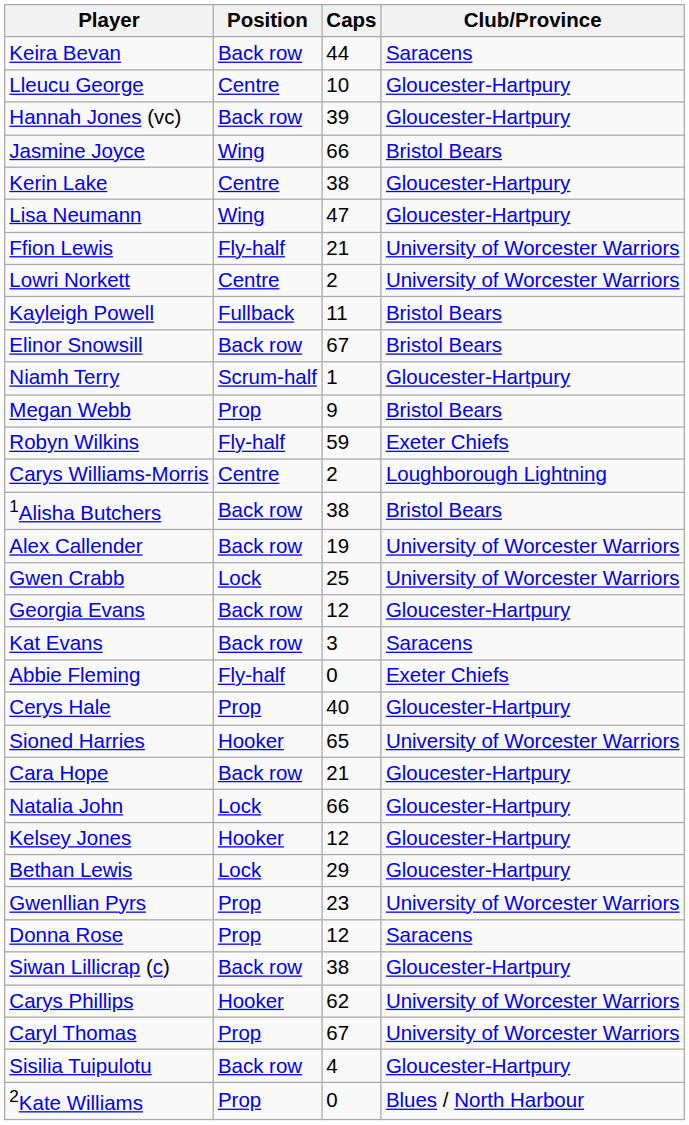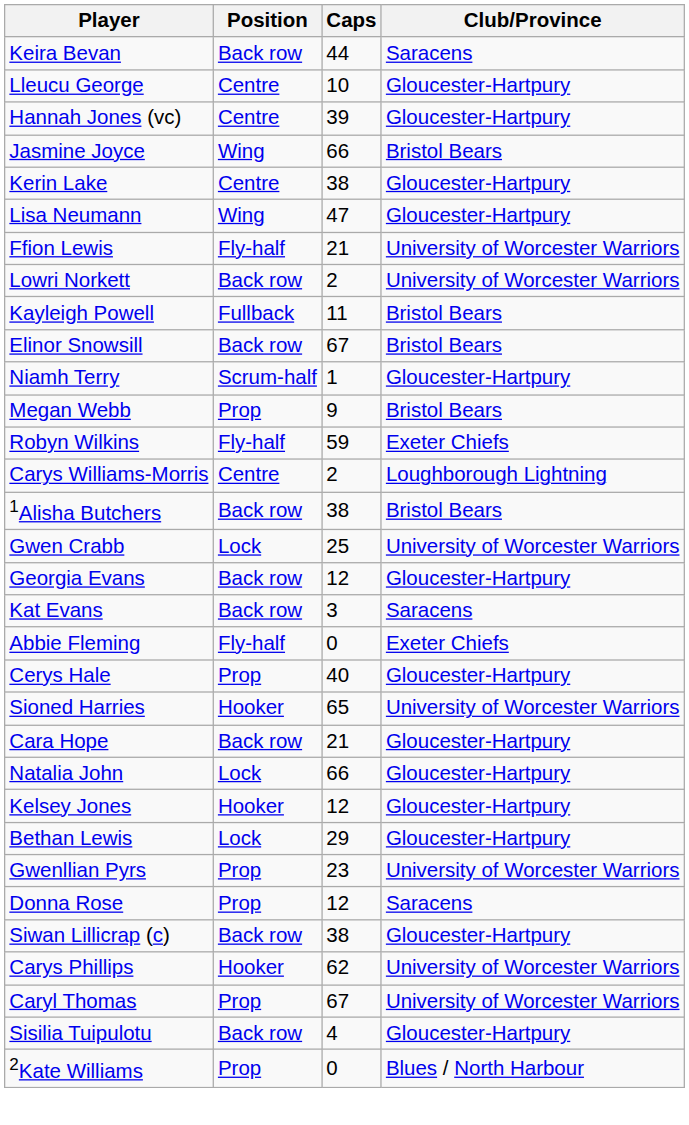 <table class="wikitable sortable">
 <tr>
 <th>Player</th>
 <th>Position</th>
 <th>Caps</th>
 <th>Club/Province</th>
 </tr>
 <tr>
 <td><a href='#'>Keira Bevan</a></td>
 <td><a href='#'>Back row</a></td>
 <td>44</td>
 <td> <a href='#'>Saracens</a></td>
 </tr>
 <tr>
 <td><a href='#'>Lleucu George</a></td>
 <td><a href='#'>Centre</a></td>
 <td>10</td>
 <td> <a href='#'>Gloucester-Hartpury</a></td>
 </tr>
 <tr>
 <td><a href='#'>Hannah Jones</a> (vc)</td>
-<td><a href='#'>Back row</a></td>
+<td><a href='#'>Centre</a></td>
 <td>39</td>
 <td> <a href='#'>Gloucester-Hartpury</a></td>
 </tr>
 <tr>
 <td><a href='#'>Jasmine Joyce</a></td>
 <td><a href='#'>Wing</a></td>
 <td>66</td>
 <td> <a href='#'>Bristol Bears</a></td>
 </tr>
 <tr>
 <td><a href='#'>Kerin Lake</a></td>
 <td><a href='#'>Centre</a></td>
 <td>38</td>
 <td> <a href='#'>Gloucester-Hartpury</a></td>
 </tr>
 <tr>
 <td><a href='#'>Lisa Neumann</a></td>
 <td><a href='#'>Wing</a></td>
 <td>47</td>
 <td> <a href='#'>Gloucester-Hartpury</a></td>
 </tr>
 <tr>
 <td><a href='#'>Ffion Lewis</a></td>
 <td><a href='#'>Fly-half</a></td>
 <td>21</td>
 <td> <a href='#'>University of Worcester Warriors</a></td>
 </tr>
 <tr>
 <td><a href='#'>Lowri Norkett</a></td>
-<td><a href='#'>Centre</a></td>
+<td><a href='#'>Back row</a></td>
 <td>2</td>
 <td> <a href='#'>University of Worcester Warriors</a></td>
 </tr>
 <tr>
 <td><a href='#'>Kayleigh Powell</a></td>
 <td><a href='#'>Fullback</a></td>
 <td>11</td>
 <td> <a href='#'>Bristol Bears</a></td>
 </tr>
 <tr>
 <td><a href='#'>Elinor Snowsill</a></td>
 <td><a href='#'>Back row</a></td>
 <td>67</td>
 <td> <a href='#'>Bristol Bears</a></td>
 </tr>
 <tr>
 <td><a href='#'>Niamh Terry</a></td>
 <td><a href='#'>Scrum-half</a></td>
 <td>1</td>
 <td> <a href='#'>Gloucester-Hartpury</a></td>
 </tr>
 <tr>
 <td><a href='#'>Megan Webb</a></td>
 <td><a href='#'>Prop</a></td>
 <td>9</td>
 <td> <a href='#'>Bristol Bears</a></td>
 </tr>
 <tr>
 <td><a href='#'>Robyn Wilkins</a></td>
 <td><a href='#'>Fly-half</a></td>
 <td>59</td>
 <td> <a href='#'>Exeter Chiefs</a></td>
 </tr>
 <tr>
 <td><a href='#'>Carys Williams-Morris</a></td>
 <td><a href='#'>Centre</a></td>
 <td>2</td>
 <td> <a href='#'>Loughborough Lightning</a></td>
 </tr>
 <tr>
 <td><sup>1</sup><a href='#'>Alisha Butchers</a></td>
 <td><a href='#'>Back row</a></td>
 <td>38</td>
 <td> <a href='#'>Bristol Bears</a></td>
-</tr>
-<tr>
-<td><a href='#'>Alex Callender</a></td>
-<td><a href='#'>Back row</a></td>
-<td>19</td>
-<td> <a href='#'>University of Worcester Warriors</a></td>
 </tr>
 <tr>
 <td><a href='#'>Gwen Crabb</a></td>
 <td><a href='#'>Lock</a></td>
 <td>25</td>
 <td> <a href='#'>University of Worcester Warriors</a></td>
 </tr>
 <tr>
 <td><a href='#'>Georgia Evans</a></td>
 <td><a href='#'>Back row</a></td>
 <td>12</td>
 <td> <a href='#'>Gloucester-Hartpury</a></td>
 </tr>
 <tr>
 <td><a href='#'>Kat Evans</a></td>
 <td><a href='#'>Back row</a></td>
 <td>3</td>
 <td> <a href='#'>Saracens</a></td>
 </tr>
 <tr>
 <td><a href='#'>Abbie Fleming</a></td>
 <td><a href='#'>Fly-half</a></td>
 <td>0</td>
 <td> <a href='#'>Exeter Chiefs</a></td>
 </tr>
 <tr>
 <td><a href='#'>Cerys Hale</a></td>
 <td><a href='#'>Prop</a></td>
 <td>40</td>
 <td> <a href='#'>Gloucester-Hartpury</a></td>
 </tr>
 <tr>
 <td><a href='#'>Sioned Harries</a></td>
 <td><a href='#'>Hooker</a></td>
 <td>65</td>
 <td> <a href='#'>University of Worcester Warriors</a></td>
 </tr>
 <tr>
 <td><a href='#'>Cara Hope</a></td>
 <td><a href='#'>Back row</a></td>
 <td>21</td>
 <td> <a href='#'>Gloucester-Hartpury</a></td>
 </tr>
 <tr>
 <td><a href='#'>Natalia John</a></td>
 <td><a href='#'>Lock</a></td>
 <td>66</td>
 <td> <a href='#'>Gloucester-Hartpury</a></td>
 </tr>
 <tr>
 <td><a href='#'>Kelsey Jones</a></td>
 <td><a href='#'>Hooker</a></td>
 <td>12</td>
 <td> <a href='#'>Gloucester-Hartpury</a></td>
 </tr>
 <tr>
 <td><a href='#'>Bethan Lewis</a></td>
 <td><a href='#'>Lock</a></td>
 <td>29</td>
 <td> <a href='#'>Gloucester-Hartpury</a></td>
 </tr>
 <tr>
 <td><a href='#'>Gwenllian Pyrs</a></td>
 <td><a href='#'>Prop</a></td>
 <td>23</td>
 <td> <a href='#'>University of Worcester Warriors</a></td>
 </tr>
 <tr>
 <td><a href='#'>Donna Rose</a></td>
 <td><a href='#'>Prop</a></td>
 <td>12</td>
 <td> <a href='#'>Saracens</a></td>
 </tr>
 <tr>
 <td><a href='#'>Siwan Lillicrap</a> (<a href='#'>c</a>)</td>
 <td><a href='#'>Back row</a></td>
 <td>38</td>
 <td> <a href='#'>Gloucester-Hartpury</a></td>
 </tr>
 <tr>
 <td><a href='#'>Carys Phillips</a></td>
 <td><a href='#'>Hooker</a></td>
 <td>62</td>
 <td> <a href='#'>University of Worcester Warriors</a></td>
 </tr>
 <tr>
 <td><a href='#'>Caryl Thomas</a></td>
 <td><a href='#'>Prop</a></td>
 <td>67</td>
 <td> <a href='#'>University of Worcester Warriors</a></td>
 </tr>
 <tr>
 <td><a href='#'>Sisilia Tuipulotu</a></td>
 <td><a href='#'>Back row</a></td>
 <td>4</td>
 <td> <a href='#'>Gloucester-Hartpury</a></td>
 </tr>
 <tr>
 <td><sup>2</sup><a href='#'>Kate Williams</a></td>
 <td><a href='#'>Prop</a></td>
 <td>0</td>
 <td> <a href='#'>Blues</a> / <a href='#'>North Harbour</a></td>
 </tr>
 </table>
